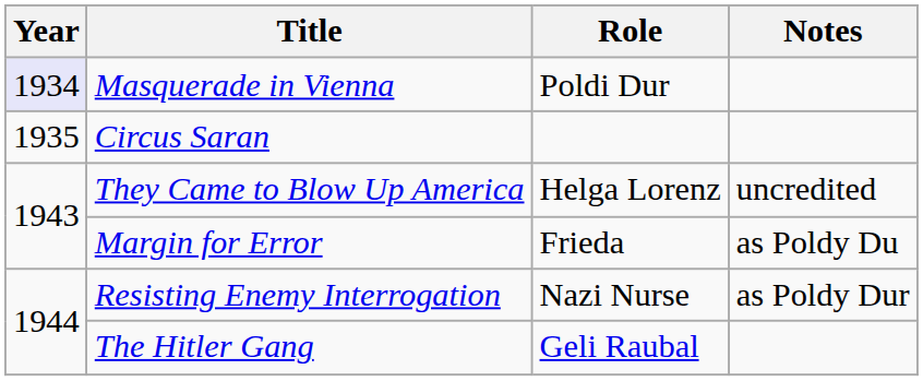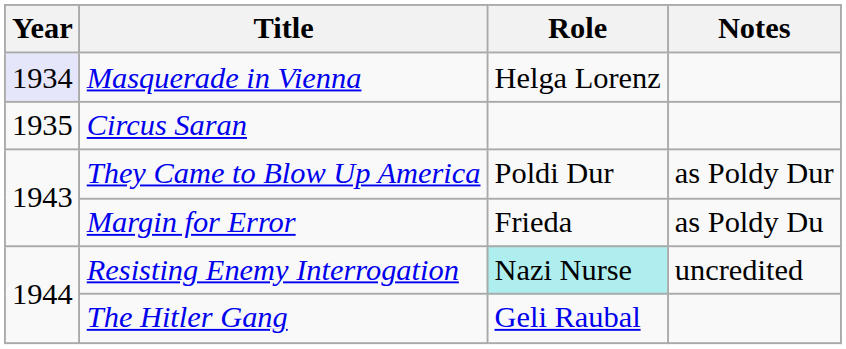 <table class="wikitable sortable">
 <tr>
 <th>Year</th>
 <th>Title</th>
 <th>Role</th>
 <th class="unsortable">Notes</th>
 </tr>
 <tr>
 <td style="background: lavender;">1934</td>
 <td><em><a href='#'>Masquerade in Vienna</a></em></td>
-<td>Poldi Dur</td>
+<td>Helga Lorenz</td>
 <td></td>
 </tr>
 <tr>
 <td>1935</td>
 <td><em><a href='#'>Circus Saran</a></em></td>
 <td></td>
 <td></td>
 </tr>
 <tr>
 <td rowspan=2>1943</td>
 <td><em><a href='#'>They Came to Blow Up America</a></em></td>
-<td>Helga Lorenz</td>
-<td>uncredited</td>
+<td>Poldi Dur</td>
+<td>as Poldy Dur</td>
 </tr>
 <tr>
 <td><em><a href='#'>Margin for Error</a></em></td>
 <td>Frieda</td>
 <td>as Poldy Du</td>
 </tr>
 <tr>
 <td rowspan=2>1944</td>
 <td><em><a href='#'>Resisting Enemy Interrogation</a></em></td>
-<td>Nazi Nurse</td>
-<td>as Poldy Dur</td>
+<td style="background: paleturquoise;">Nazi Nurse</td>
+<td>uncredited</td>
 </tr>
 <tr>
 <td><em><a href='#'>The Hitler Gang</a></em></td>
 <td><a href='#'>Geli Raubal</a></td>
 <td></td>
 </tr>
 </table>
